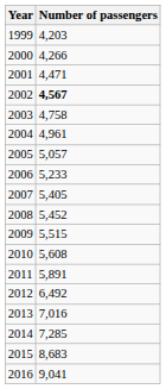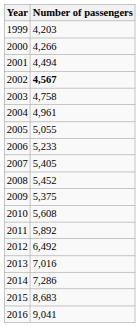 <table class="wikitable">
 <tr>
 <th>Year</th>
 <th>Number of passengers</th>
 </tr>
 <tr>
 <td>1999</td>
 <td>4,203</td>
 </tr>
 <tr>
 <td>2000</td>
 <td>4,266</td>
 </tr>
 <tr>
 <td>2001</td>
-<td>4,471</td>
+<td>4,494</td>
 </tr>
 <tr>
 <td>2002</td>
 <td><strong>4,567</strong></td>
 </tr>
 <tr>
 <td>2003</td>
 <td>4,758</td>
 </tr>
 <tr>
 <td>2004</td>
 <td>4,961</td>
 </tr>
 <tr>
 <td>2005</td>
-<td>5,057</td>
+<td>5,055</td>
 </tr>
 <tr>
 <td>2006</td>
 <td>5,233</td>
 </tr>
 <tr>
 <td>2007</td>
 <td>5,405</td>
 </tr>
 <tr>
 <td>2008</td>
 <td>5,452</td>
 </tr>
 <tr>
 <td>2009</td>
-<td>5,515</td>
+<td>5,375</td>
 </tr>
 <tr>
 <td>2010</td>
 <td>5,608</td>
 </tr>
 <tr>
 <td>2011</td>
-<td>5,891</td>
+<td>5,892</td>
 </tr>
 <tr>
 <td>2012</td>
 <td>6,492</td>
 </tr>
 <tr>
 <td>2013</td>
 <td>7,016</td>
 </tr>
 <tr>
 <td>2014</td>
-<td>7,285</td>
+<td>7,286</td>
 </tr>
 <tr>
 <td>2015</td>
 <td>8,683</td>
 </tr>
 <tr>
 <td>2016</td>
 <td>9,041</td>
 </tr>
 </table>
